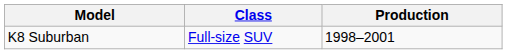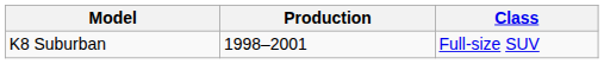 <table class="wikitable">
 <tr>
 <th style="width:200px;">Model</th>
+<th style="width:200px;">Production</th>
 <th style="width:150px;"><a href='#'>Class</a></th>
-<th style="width:200px;">Production</th>
 </tr>
 <tr>
 <td valign="top">K8 Suburban</td>
+<td valign="top">1998–2001</td>
 <td valign="top"><a href='#'>Full-size</a> <a href='#'>SUV</a></td>
-<td valign="top">1998–2001</td>
 </tr>
 </table>
